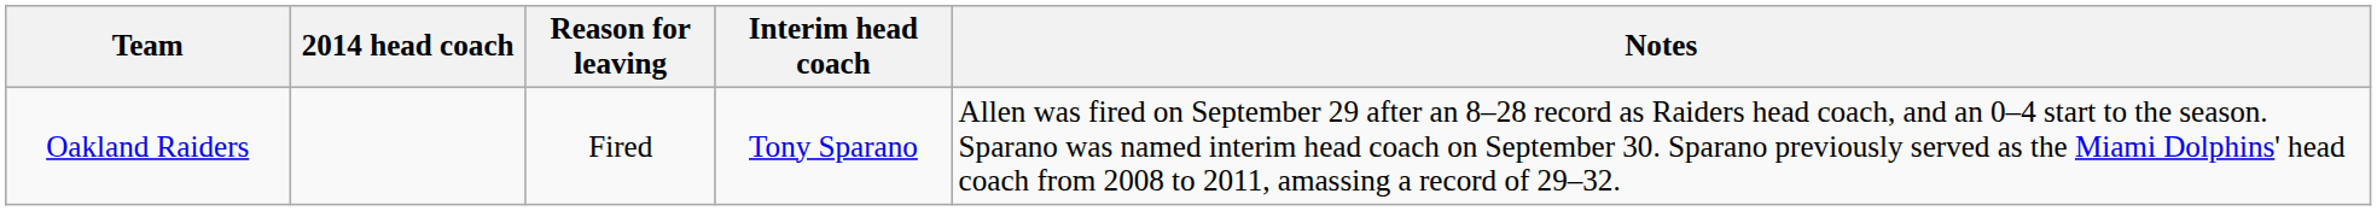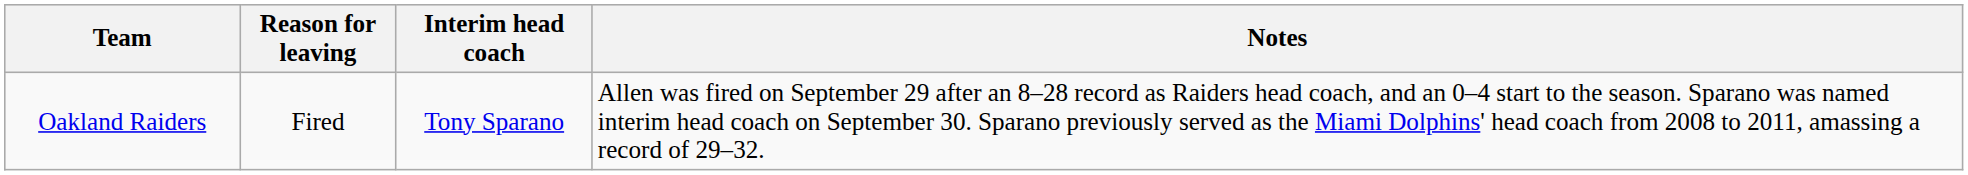 <table class="wikitable sortable">
 <tr>
 <th style="width:12%;">Team</th>
-<th style="width:10%;">2014 head coach</th>
 <th style="width:8%;">Reason for leaving</th>
 <th style="width:10%;">Interim head coach</th>
 <th class="unsortable">Notes</th>
 </tr>
 <tr>
 <td style="text-align:center;"><a href='#'>Oakland Raiders</a></td>
-<td style="text-align:center;"></td>
 <td style="text-align:center;">Fired</td>
 <td style="text-align:center;"><a href='#'>Tony Sparano</a></td>
 <td>Allen was fired on September 29 after an 8–28 record as Raiders head coach, and an 0–4 start to the season. Sparano was named interim head coach on September 30. Sparano previously served as the <a href='#'>Miami Dolphins</a>' head coach from 2008 to 2011, amassing a record of 29–32.</td>
 </tr>
 </table>
